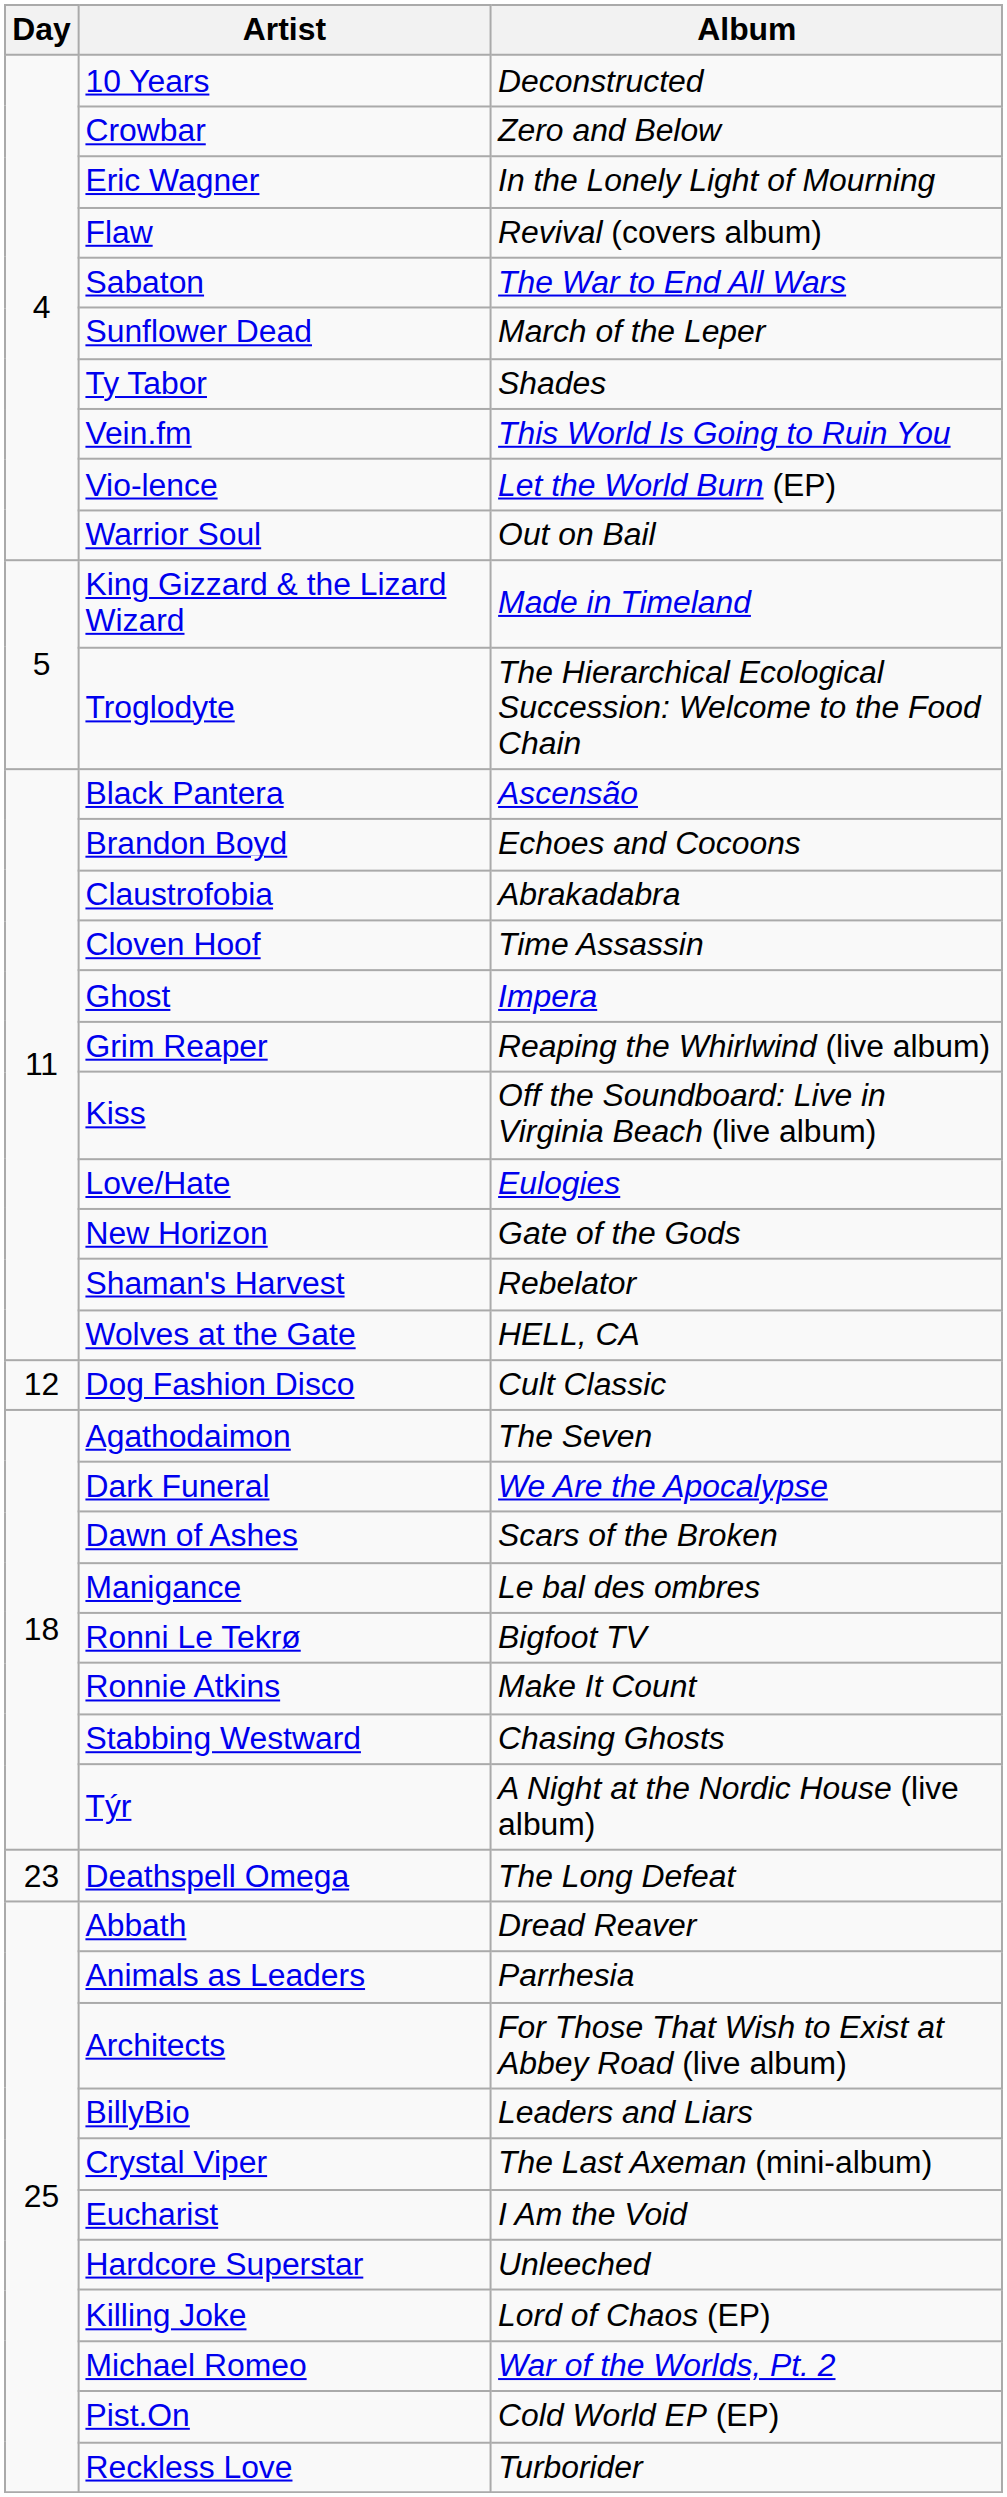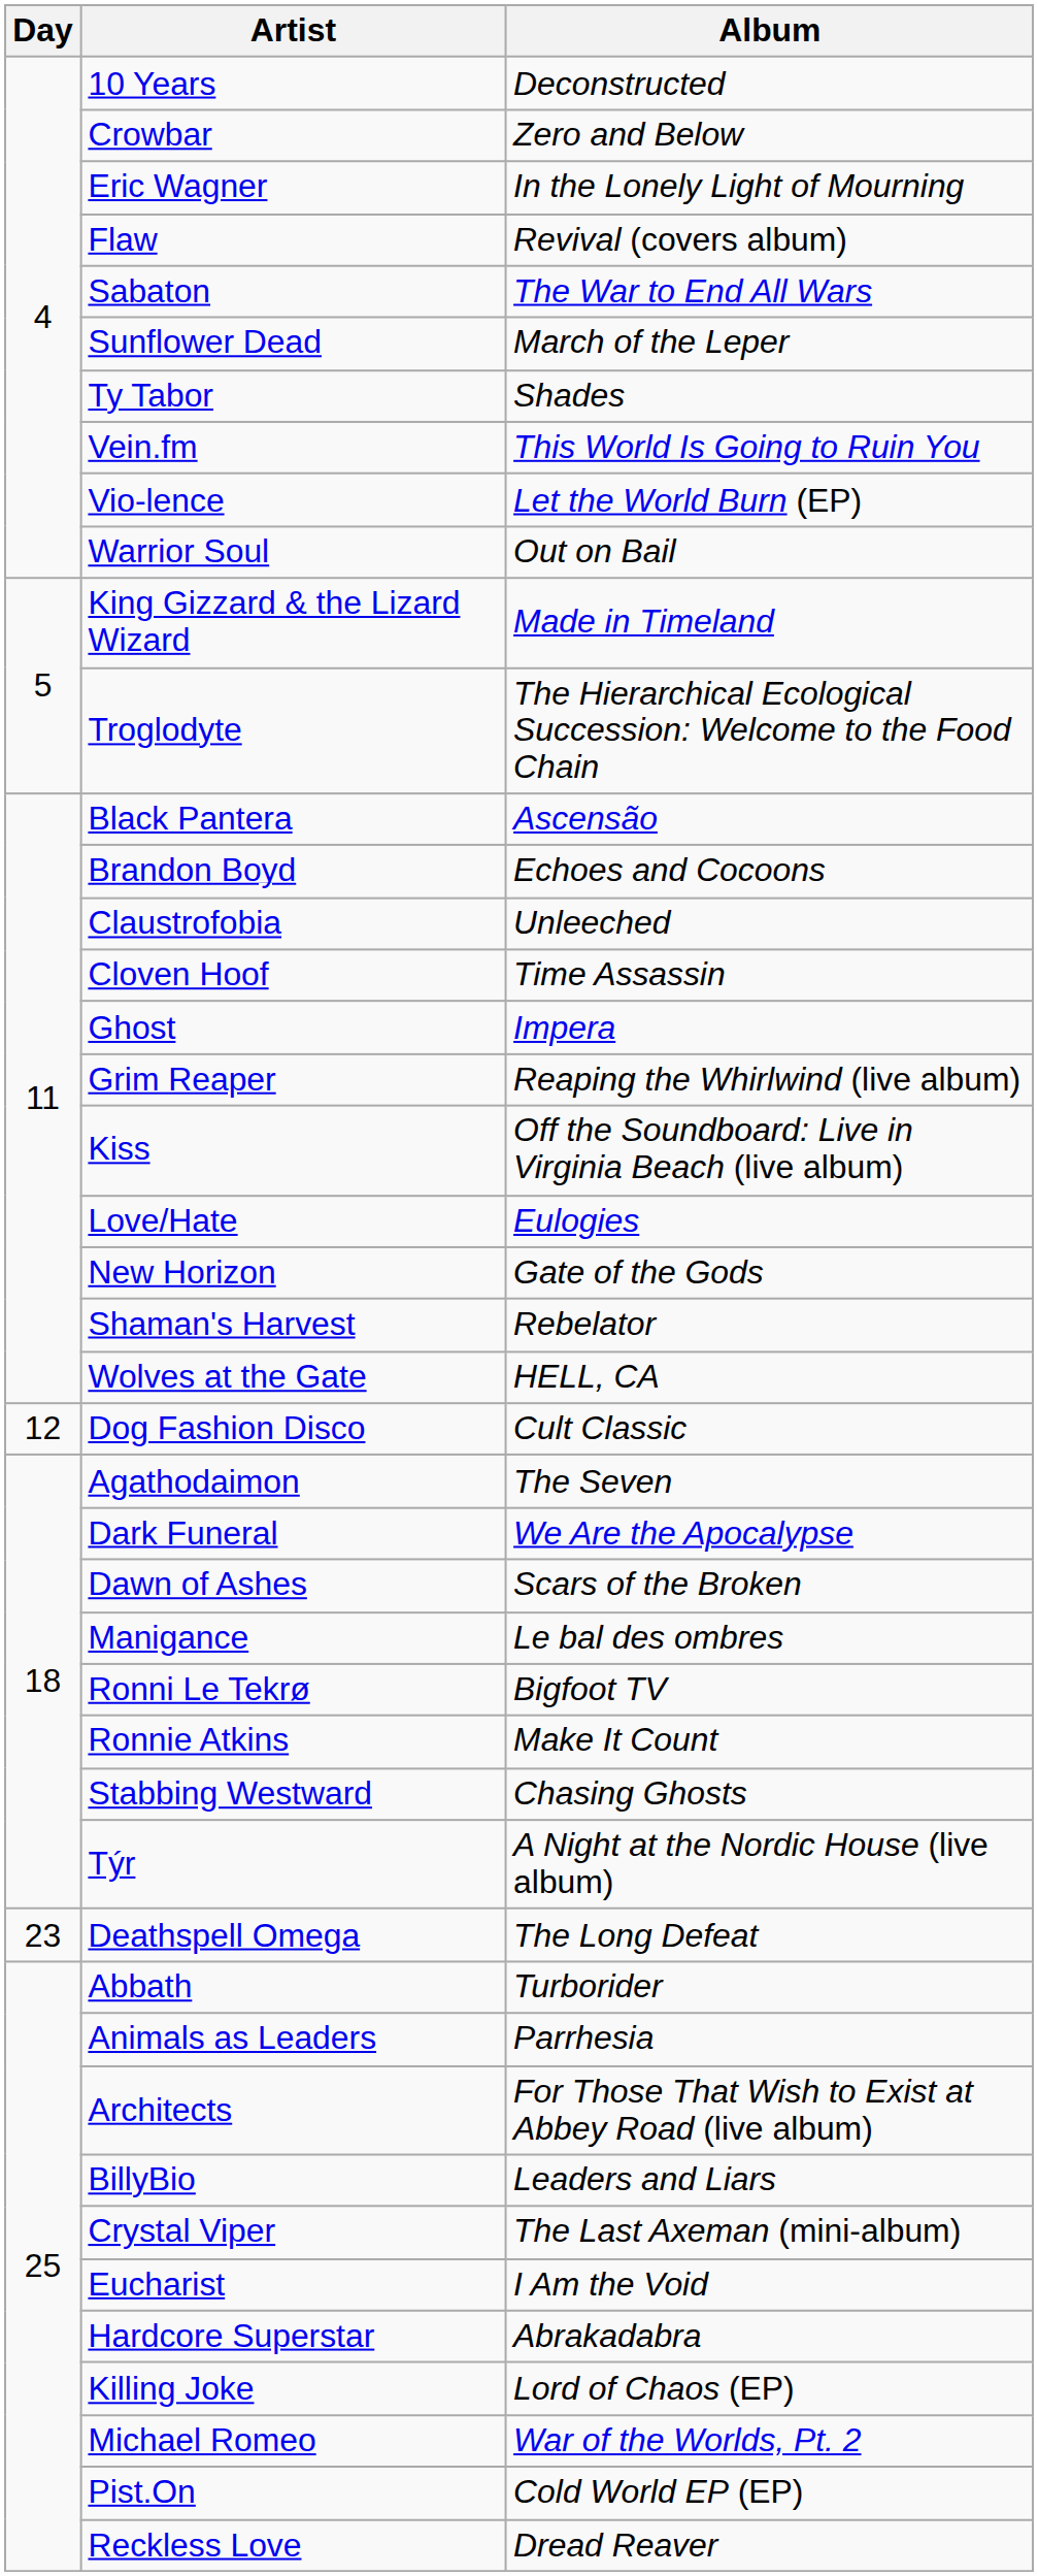 <table class="wikitable" id="table_March">
 <tr>
 <th style="width:20px;">Day</th>
 <th style="width:200px;">Artist</th>
 <th style="width:250px;">Album</th>
 </tr>
 <tr>
 <td style="text-align:center;" rowspan="10">4</td>
 <td><a href='#'>10 Years</a></td>
 <td><em>Deconstructed</em></td>
 </tr>
 <tr>
 <td><a href='#'>Crowbar</a></td>
 <td><em>Zero and Below</em></td>
 </tr>
 <tr>
 <td><a href='#'>Eric Wagner</a></td>
 <td><em>In the Lonely Light of Mourning</em></td>
 </tr>
 <tr>
 <td><a href='#'>Flaw</a></td>
 <td><em>Revival</em> (covers album)</td>
 </tr>
 <tr>
 <td><a href='#'>Sabaton</a></td>
 <td><em><a href='#'>The War to End All Wars</a></em></td>
 </tr>
 <tr>
 <td><a href='#'>Sunflower Dead</a></td>
 <td><em>March of the Leper</em></td>
 </tr>
 <tr>
 <td><a href='#'>Ty Tabor</a></td>
 <td><em>Shades</em></td>
 </tr>
 <tr>
 <td><a href='#'>Vein.fm</a></td>
 <td><em><a href='#'>This World Is Going to Ruin You</a></em></td>
 </tr>
 <tr>
 <td><a href='#'>Vio-lence</a></td>
 <td><em><a href='#'>Let the World Burn</a></em> (EP)</td>
 </tr>
 <tr>
 <td><a href='#'>Warrior Soul</a></td>
 <td><em>Out on Bail</em></td>
 </tr>
 <tr>
 <td style="text-align:center;" rowspan="2">5</td>
 <td><a href='#'>King Gizzard & the Lizard Wizard</a></td>
 <td><em><a href='#'>Made in Timeland</a></em></td>
 </tr>
 <tr>
 <td><a href='#'>Troglodyte</a></td>
 <td><em>The Hierarchical Ecological Succession: Welcome to the Food Chain</em></td>
 </tr>
 <tr>
 <td style="text-align:center;" rowspan="11">11</td>
 <td><a href='#'>Black Pantera</a></td>
 <td><em><a href='#'>Ascensão</a></em></td>
 </tr>
 <tr>
 <td><a href='#'>Brandon Boyd</a></td>
 <td><em>Echoes and Cocoons</em></td>
 </tr>
 <tr>
 <td><a href='#'>Claustrofobia</a></td>
-<td><em>Abrakadabra</em></td>
+<td><em>Unleeched</em></td>
 </tr>
 <tr>
 <td><a href='#'>Cloven Hoof</a></td>
 <td><em>Time Assassin</em></td>
 </tr>
 <tr>
 <td><a href='#'>Ghost</a></td>
 <td><em><a href='#'>Impera</a></em></td>
 </tr>
 <tr>
 <td><a href='#'>Grim Reaper</a></td>
 <td><em>Reaping the Whirlwind</em> (live album)</td>
 </tr>
 <tr>
 <td><a href='#'>Kiss</a></td>
 <td><em>Off the Soundboard: Live in Virginia Beach</em> (live album)</td>
 </tr>
 <tr>
 <td><a href='#'>Love/Hate</a></td>
 <td><em><a href='#'>Eulogies</a></em></td>
 </tr>
 <tr>
 <td><a href='#'>New Horizon</a></td>
 <td><em>Gate of the Gods</em></td>
 </tr>
 <tr>
 <td><a href='#'>Shaman's Harvest</a></td>
 <td><em>Rebelator</em></td>
 </tr>
 <tr>
 <td><a href='#'>Wolves at the Gate</a></td>
 <td><em>HELL, CA</em></td>
 </tr>
 <tr>
 <td style="text-align:center;" rowspan="1">12</td>
 <td><a href='#'>Dog Fashion Disco</a></td>
 <td><em>Cult Classic</em></td>
 </tr>
 <tr>
 <td style="text-align:center;" rowspan="8">18</td>
 <td><a href='#'>Agathodaimon</a></td>
 <td><em>The Seven</em></td>
 </tr>
 <tr>
 <td><a href='#'>Dark Funeral</a></td>
 <td><em><a href='#'>We Are the Apocalypse</a></em></td>
 </tr>
 <tr>
 <td><a href='#'>Dawn of Ashes</a></td>
 <td><em>Scars of the Broken</em></td>
 </tr>
 <tr>
 <td><a href='#'>Manigance</a></td>
 <td><em>Le bal des ombres</em></td>
 </tr>
 <tr>
 <td><a href='#'>Ronni Le Tekrø</a></td>
 <td><em>Bigfoot TV</em></td>
 </tr>
 <tr>
 <td><a href='#'>Ronnie Atkins</a></td>
 <td><em>Make It Count</em></td>
 </tr>
 <tr>
 <td><a href='#'>Stabbing Westward</a></td>
 <td><em>Chasing Ghosts</em></td>
 </tr>
 <tr>
 <td><a href='#'>Týr</a></td>
 <td><em>A Night at the Nordic House</em> (live album)</td>
 </tr>
 <tr>
 <td style="text-align:center;" rowspan="1">23</td>
 <td><a href='#'>Deathspell Omega</a></td>
 <td><em>The Long Defeat</em></td>
 </tr>
 <tr>
 <td style="text-align:center;" rowspan="11">25</td>
 <td><a href='#'>Abbath</a></td>
-<td><em>Dread Reaver</em></td>
+<td><em>Turborider</em></td>
 </tr>
 <tr>
 <td><a href='#'>Animals as Leaders</a></td>
 <td><em>Parrhesia</em></td>
 </tr>
 <tr>
 <td><a href='#'>Architects</a></td>
 <td><em>For Those That Wish to Exist at Abbey Road</em> (live album)</td>
 </tr>
 <tr>
 <td><a href='#'>BillyBio</a></td>
 <td><em>Leaders and Liars</em></td>
 </tr>
 <tr>
 <td><a href='#'>Crystal Viper</a></td>
 <td><em>The Last Axeman</em> (mini-album)</td>
 </tr>
 <tr>
 <td><a href='#'>Eucharist</a></td>
 <td><em>I Am the Void</em></td>
 </tr>
 <tr>
 <td><a href='#'>Hardcore Superstar</a></td>
-<td><em>Unleeched</em></td>
+<td><em>Abrakadabra</em></td>
 </tr>
 <tr>
 <td><a href='#'>Killing Joke</a></td>
 <td><em>Lord of Chaos</em> (EP)</td>
 </tr>
 <tr>
 <td><a href='#'>Michael Romeo</a></td>
 <td><em><a href='#'>War of the Worlds, Pt. 2</a></em></td>
 </tr>
 <tr>
 <td><a href='#'>Pist.On</a></td>
 <td><em>Cold World EP</em> (EP)</td>
 </tr>
 <tr>
 <td><a href='#'>Reckless Love</a></td>
-<td><em>Turborider</em></td>
+<td><em>Dread Reaver</em></td>
 </tr>
 <tr>
 </tr>
 </table>
